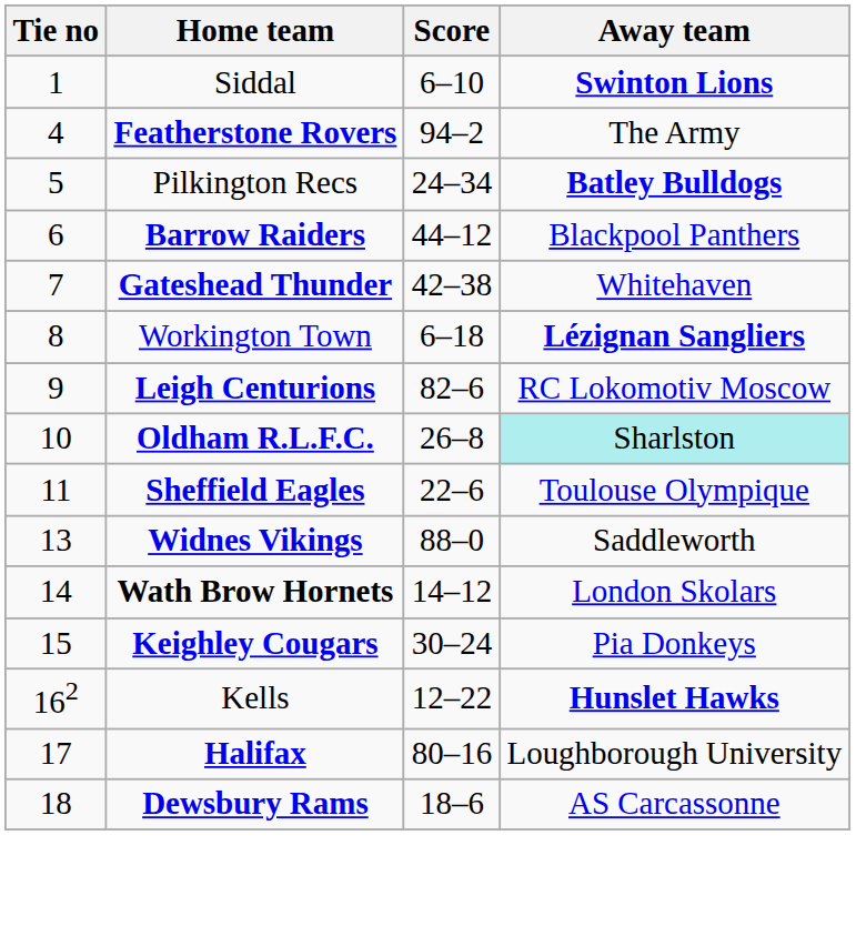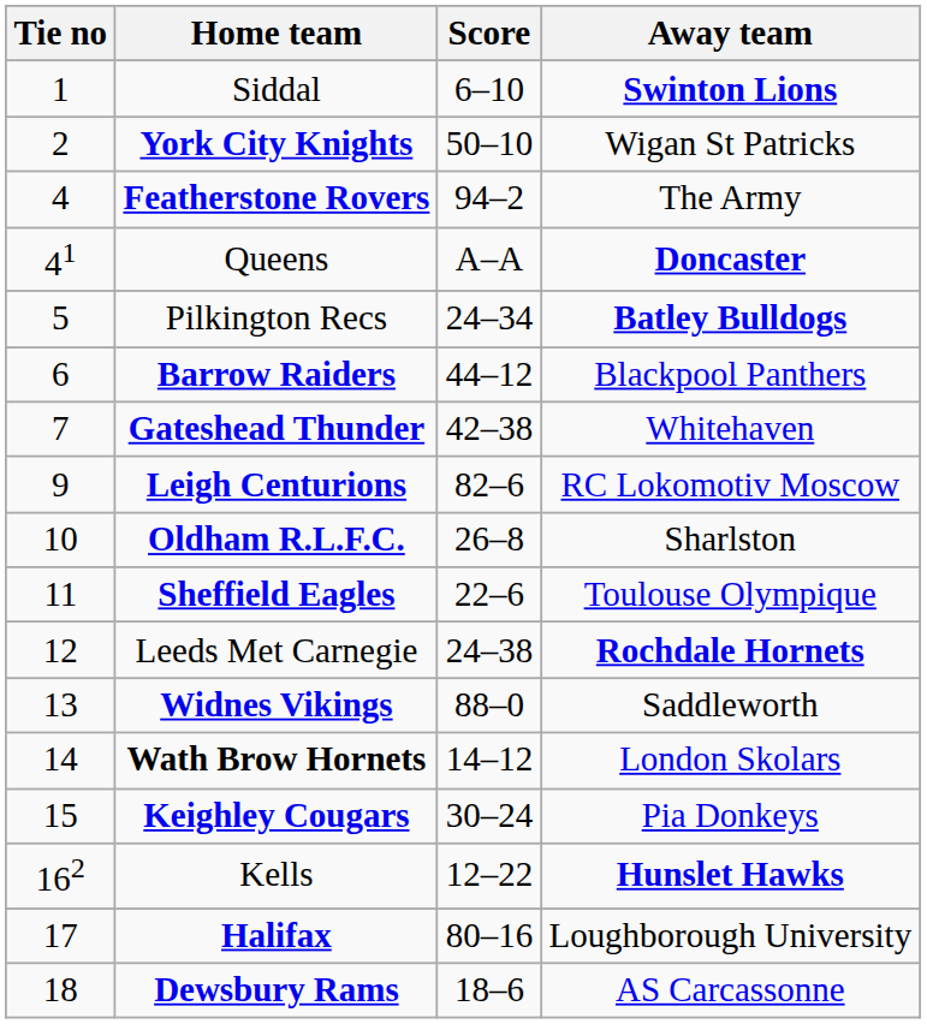 <table class="wikitable" style="text-align: center">
 <tr>
 <th>Tie no</th>
 <th>Home team</th>
 <th>Score</th>
 <th>Away team</th>
 </tr>
 <tr>
 <td>1</td>
 <td>Siddal</td>
 <td>6–10</td>
 <td><strong><a href='#'>Swinton Lions</a></strong></td>
 </tr>
 <tr>
+<td>2</td>
+<td><strong><a href='#'>York City Knights</a></strong></td>
+<td>50–10</td>
+<td>Wigan St Patricks</td>
+</tr>
+<tr>
 <td>4</td>
 <td><strong><a href='#'>Featherstone Rovers</a></strong></td>
 <td>94–2</td>
 <td>The Army</td>
+</tr>
+<tr>
+<td>4<sup>1</sup></td>
+<td>Queens</td>
+<td>A–A</td>
+<td><strong><a href='#'>Doncaster</a></strong></td>
 </tr>
 <tr>
 <td>5</td>
 <td>Pilkington Recs</td>
 <td>24–34</td>
 <td><strong><a href='#'>Batley Bulldogs</a></strong></td>
 </tr>
 <tr>
 <td>6</td>
 <td><strong><a href='#'>Barrow Raiders</a></strong></td>
 <td>44–12</td>
 <td><a href='#'>Blackpool Panthers</a></td>
 </tr>
 <tr>
 <td>7</td>
 <td><strong><a href='#'>Gateshead Thunder</a></strong></td>
 <td>42–38</td>
 <td><a href='#'>Whitehaven</a></td>
 </tr>
 <tr>
-<td>8</td>
-<td><a href='#'>Workington Town</a></td>
-<td>6–18</td>
-<td><strong><a href='#'>Lézignan Sangliers</a></strong></td>
-</tr>
-<tr>
 <td>9</td>
 <td><strong><a href='#'>Leigh Centurions</a></strong></td>
 <td>82–6</td>
 <td><a href='#'>RC Lokomotiv Moscow</a></td>
 </tr>
 <tr>
 <td>10</td>
 <td><strong><a href='#'>Oldham R.L.F.C.</a></strong></td>
 <td>26–8</td>
-<td style="background: paleturquoise;">Sharlston</td>
+<td>Sharlston</td>
 </tr>
 <tr>
 <td>11</td>
 <td><strong><a href='#'>Sheffield Eagles</a></strong></td>
 <td>22–6</td>
 <td><a href='#'>Toulouse Olympique</a></td>
+</tr>
+<tr>
+<td>12</td>
+<td>Leeds Met Carnegie</td>
+<td>24–38</td>
+<td><strong><a href='#'>Rochdale Hornets</a></strong></td>
 </tr>
 <tr>
 <td>13</td>
 <td><strong><a href='#'>Widnes Vikings</a></strong></td>
 <td>88–0</td>
 <td>Saddleworth</td>
 </tr>
 <tr>
 <td>14</td>
 <td><strong>Wath Brow Hornets</strong></td>
 <td>14–12</td>
 <td><a href='#'>London Skolars</a></td>
 </tr>
 <tr>
 <td>15</td>
 <td><strong><a href='#'>Keighley Cougars</a></strong></td>
 <td>30–24</td>
 <td><a href='#'>Pia Donkeys</a></td>
 </tr>
 <tr>
 <td>16<sup>2</sup></td>
 <td>Kells</td>
 <td>12–22</td>
 <td><strong><a href='#'>Hunslet Hawks</a></strong></td>
 </tr>
 <tr>
 <td>17</td>
 <td><strong><a href='#'>Halifax</a></strong></td>
 <td>80–16</td>
 <td>Loughborough University</td>
 </tr>
 <tr>
 <td>18</td>
 <td><strong><a href='#'>Dewsbury Rams</a></strong></td>
 <td>18–6</td>
 <td><a href='#'>AS Carcassonne</a></td>
 </tr>
 </table>
